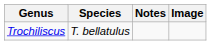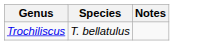 <table class="wikitable">
 <tr>
 <th>Genus</th>
 <th>Species</th>
 <th>Notes</th>
-<th>Image</th>
 </tr>
 <tr>
 <td><em><a href='#'>Trochiliscus</a></em></td>
 <td><em>T. bellatulus</em></td>
 <td></td>
-<td></td>
 </tr>
 </table>
